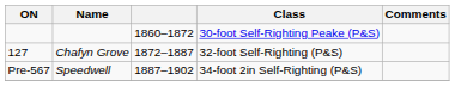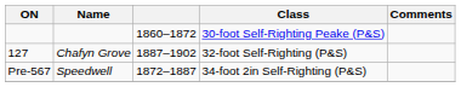 <table class="wikitable">
 <tr>
 <th>ON</th>
 <th>Name</th>
 <th></th>
 <th>Class</th>
 <th>Comments</th>
 </tr>
 <tr>
 <td></td>
 <td></td>
 <td>1860–1872</td>
 <td><a href='#'>30-foot Self-Righting Peake (P&S)</a></td>
 <td></td>
 </tr>
 <tr>
 <td>127</td>
 <td><em>Chafyn Grove</em></td>
-<td>1872–1887</td>
+<td>1887–1902</td>
 <td>32-foot Self-Righting (P&S)</td>
 <td></td>
 </tr>
 <tr>
 <td>Pre-567</td>
 <td><em>Speedwell</em></td>
-<td>1887–1902</td>
+<td>1872–1887</td>
 <td>34-foot 2in Self-Righting (P&S)</td>
 <td></td>
 </tr>
 <tr>
 </tr>
 </table>
